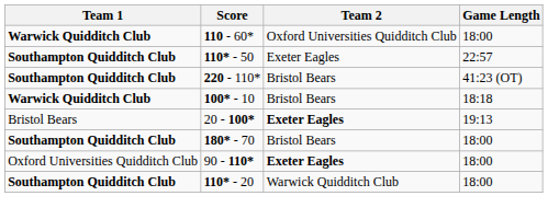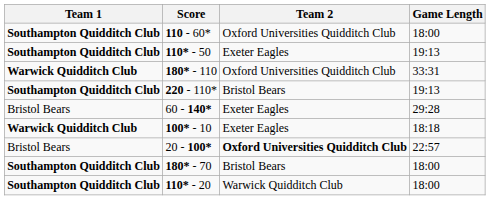 <table class="wikitable">
 <tr>
 <th>Team 1</th>
 <th>Score</th>
 <th>Team 2</th>
 <th>Game Length</th>
 </tr>
 <tr>
-<td><strong>Warwick Quidditch Club</strong></td>
+<td><strong>Southampton Quidditch Club</strong></td>
 <td><strong>110</strong> - 60*</td>
 <td>Oxford Universities Quidditch Club</td>
 <td>18:00</td>
 </tr>
 <tr>
 <td><strong>Southampton Quidditch Club</strong></td>
 <td><strong>110*</strong> - 50</td>
 <td>Exeter Eagles</td>
-<td>22:57</td>
+<td>19:13</td>
+</tr>
+<tr>
+<td><strong>Warwick Quidditch Club</strong></td>
+<td><strong>180*</strong> - 110</td>
+<td>Oxford Universities Quidditch Club</td>
+<td>33:31</td>
 </tr>
 <tr>
 <td><strong>Southampton Quidditch Club</strong></td>
 <td><strong>220</strong> - 110*</td>
 <td>Bristol Bears</td>
-<td>41:23 (OT)</td>
+<td>19:13</td>
+</tr>
+<tr>
+<td>Bristol Bears</td>
+<td>60 - <strong>140*</strong></td>
+<td>Exeter Eagles</td>
+<td>29:28</td>
 </tr>
 <tr>
 <td><strong>Warwick Quidditch Club</strong></td>
 <td><strong>100*</strong> - 10</td>
-<td>Bristol Bears</td>
+<td>Exeter Eagles</td>
 <td>18:18</td>
 </tr>
 <tr>
 <td>Bristol Bears</td>
 <td>20 - <strong>100*</strong></td>
-<td><strong>Exeter Eagles</strong></td>
-<td>19:13</td>
+<td><strong>Oxford Universities Quidditch Club</strong></td>
+<td>22:57</td>
 </tr>
 <tr>
 <td><strong>Southampton Quidditch Club</strong></td>
 <td><strong>180*</strong> - 70</td>
 <td>Bristol Bears</td>
-<td>18:00</td>
-</tr>
-<tr>
-<td>Oxford Universities Quidditch Club</td>
-<td>90 - <strong>110*</strong></td>
-<td><strong>Exeter Eagles</strong></td>
 <td>18:00</td>
 </tr>
 <tr>
 <td><strong>Southampton Quidditch Club</strong></td>
 <td><strong>110*</strong> - 20</td>
 <td>Warwick Quidditch Club</td>
 <td>18:00</td>
 </tr>
 </table>
